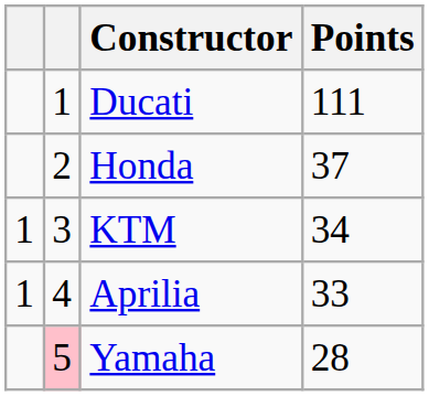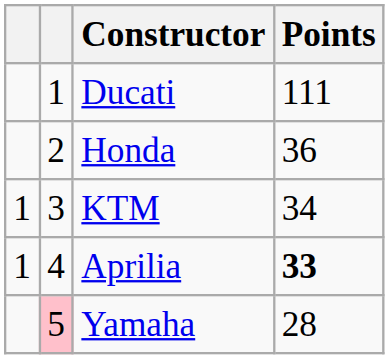 <table class="wikitable" style="font-size: 95%;">
 <tr>
 <th></th>
 <th></th>
 <th>Constructor</th>
 <th>Points</th>
 </tr>
 <tr>
 <td></td>
 <td align=center>1</td>
 <td> <a href='#'>Ducati</a></td>
 <td align=left>111</td>
 </tr>
 <tr>
 <td></td>
 <td align=center>2</td>
 <td> <a href='#'>Honda</a></td>
-<td align=left>37</td>
+<td align=left>36</td>
 </tr>
 <tr>
 <td> 1</td>
 <td align=center>3</td>
 <td> <a href='#'>KTM</a></td>
 <td align=left>34</td>
 </tr>
 <tr>
 <td> 1</td>
 <td align=center>4</td>
 <td> <a href='#'>Aprilia</a></td>
-<td align=left>33</td>
+<td align=left><strong>33</strong></td>
 </tr>
 <tr>
 <td></td>
 <td align=center style="background: pink;">5</td>
 <td> <a href='#'>Yamaha</a></td>
 <td align=left>28</td>
 </tr>
 </table>
